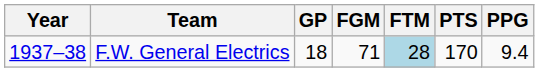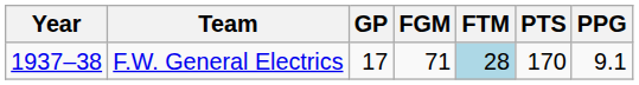 <table class="wikitable sortable" style="font-size:95%; text-align:right;">
 <tr>
 <th>Year</th>
 <th>Team</th>
 <th>GP</th>
 <th>FGM</th>
 <th>FTM</th>
 <th>PTS</th>
 <th>PPG</th>
 </tr>
 <tr>
 <td style="text-align:left;"><a href='#'>1937–38</a></td>
 <td style="text-align:left;"><a href='#'>F.W. General Electrics</a></td>
-<td>18</td>
+<td>17</td>
 <td>71</td>
 <td style="background: lightblue;">28</td>
 <td>170</td>
-<td>9.4</td>
+<td>9.1</td>
 </tr>
 </table>
